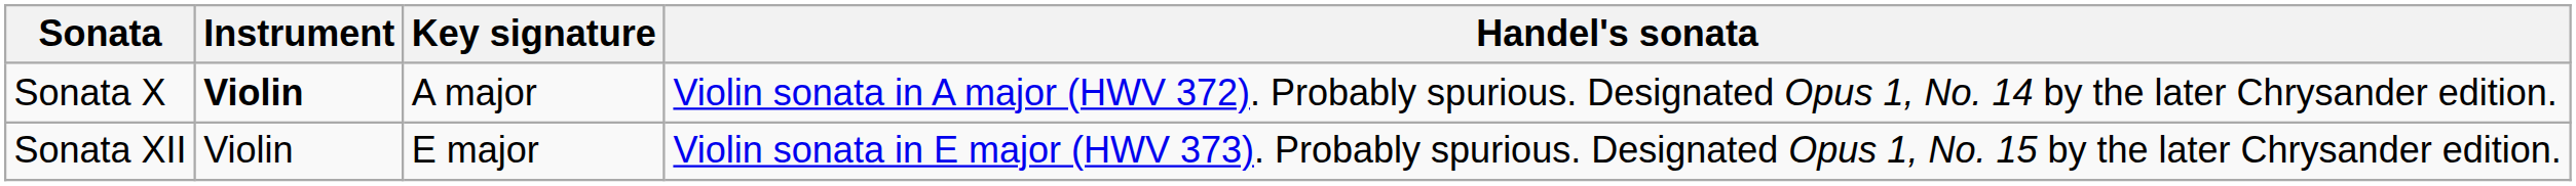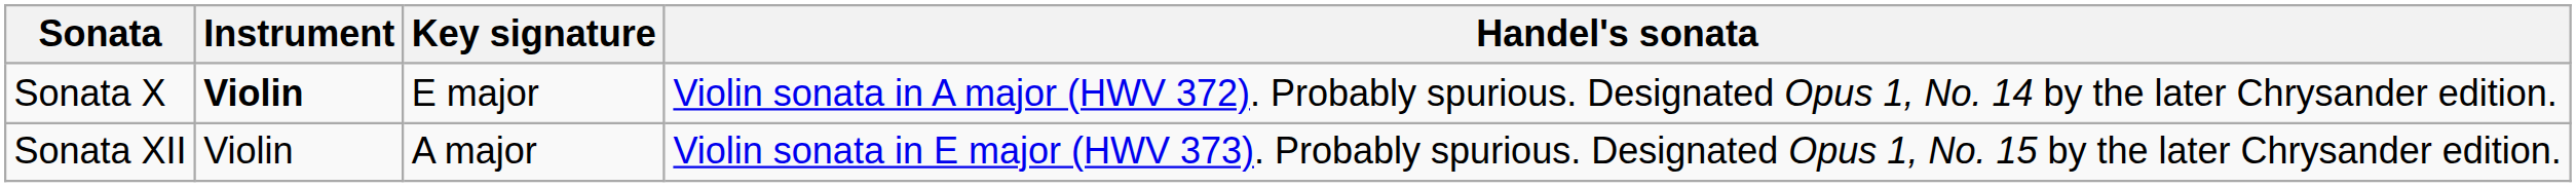 <table class="wikitable sortable" border="1">
 <tr>
 <th bgcolor=ececec>Sonata</th>
 <th bgcolor=ececec>Instrument</th>
 <th bgcolor=ececec>Key signature</th>
 <th bgcolor=ececec class="unsortable">Handel's sonata</th>
 </tr>
 <tr>
 <td>Sonata X</td>
 <td><strong>Violin</strong></td>
-<td>A major</td>
+<td>E major</td>
 <td><a href='#'>Violin sonata in A major (HWV 372)</a>. Probably spurious. Designated <em>Opus 1, No. 14</em> by the later Chrysander edition.</td>
 </tr>
 <tr>
 <td>Sonata XII</td>
 <td>Violin</td>
-<td>E major</td>
+<td>A major</td>
 <td><a href='#'>Violin sonata in E major (HWV 373)</a>. Probably spurious. Designated <em>Opus 1, No. 15</em> by the later Chrysander edition.</td>
 </tr>
 </table>
